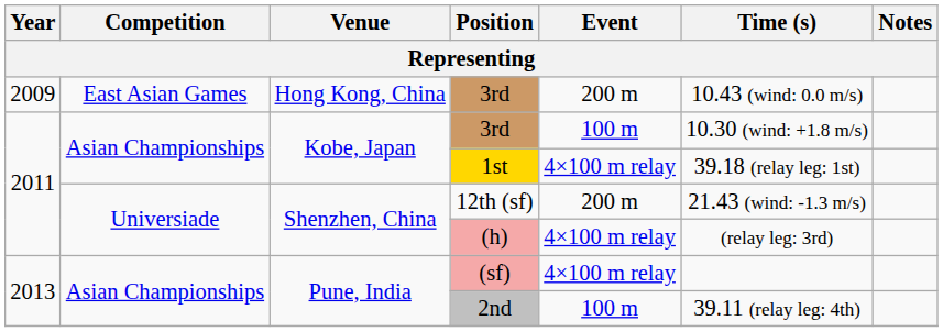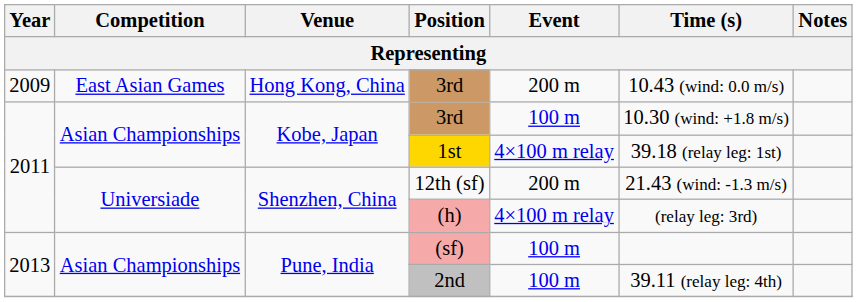 <table class="wikitable sortable" style=text-align:center>
 <tr>
 <th>Year</th>
 <th>Competition</th>
 <th>Venue</th>
 <th>Position</th>
 <th>Event</th>
 <th>Time (s)</th>
 <th>Notes</th>
 </tr>
 <tr>
 <th colspan="7">Representing </th>
 </tr>
 <tr>
 <td>2009</td>
 <td><a href='#'>East Asian Games</a></td>
 <td><a href='#'>Hong Kong, China</a></td>
 <td bgcolor="cc9966">3rd</td>
 <td>200 m</td>
 <td>10.43 <small>(wind: 0.0 m/s)</small></td>
 <td></td>
 </tr>
 <tr>
 <td rowspan=4>2011</td>
 <td rowspan=2><a href='#'>Asian Championships</a></td>
 <td rowspan=2><a href='#'>Kobe, Japan</a></td>
 <td bgcolor="cc9966">3rd</td>
 <td><a href='#'>100 m</a></td>
 <td>10.30 <small>(wind: +1.8 m/s)</small></td>
 <td></td>
 </tr>
 <tr>
 <td bgcolor="gold">1st</td>
 <td><a href='#'>4×100 m relay</a></td>
 <td>39.18 <small>(relay leg: 1st)</small></td>
 <td></td>
 </tr>
 <tr>
 <td rowspan=2><a href='#'>Universiade</a></td>
 <td rowspan=2><a href='#'>Shenzhen, China</a></td>
 <td>12th (sf)</td>
 <td>200 m</td>
 <td>21.43 <small>(wind: -1.3 m/s)</small></td>
 <td></td>
 </tr>
 <tr>
 <td bgcolor=f5a9a9> (h)</td>
 <td><a href='#'>4×100 m relay</a></td>
 <td> <small>(relay leg: 3rd)</small></td>
 <td></td>
 </tr>
 <tr>
 <td rowspan=2>2013</td>
 <td rowspan=2><a href='#'>Asian Championships</a></td>
 <td rowspan=2><a href='#'>Pune, India</a></td>
 <td bgcolor=f5a9a9> (sf)</td>
-<td><a href='#'>4×100 m relay</a></td>
+<td><a href='#'>100 m</a></td>
 <td></td>
 <td></td>
 </tr>
 <tr>
 <td bgcolor="silver">2nd</td>
 <td><a href='#'>100 m</a></td>
 <td>39.11 <small>(relay leg: 4th)</small></td>
 <td></td>
 </tr>
 <tr>
 </tr>
 </table>
